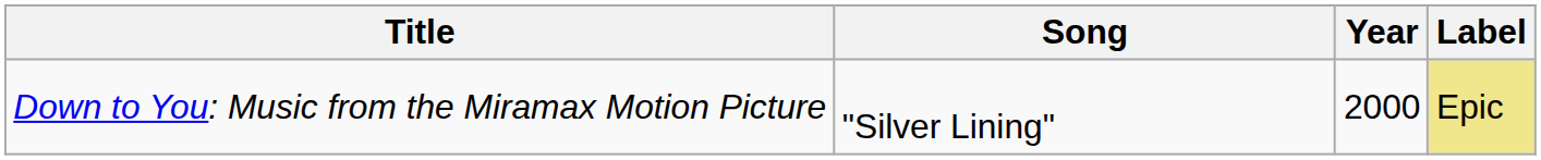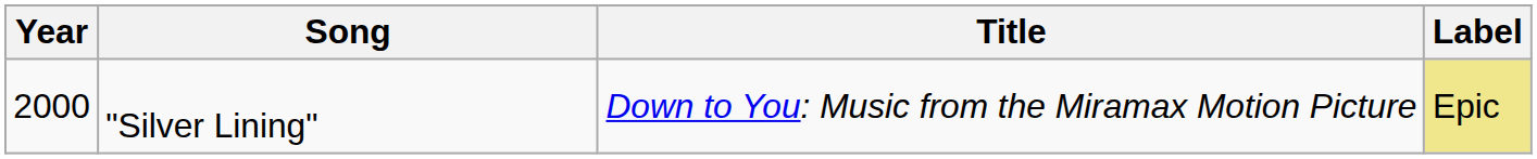 <table class="wikitable" border="1">
 <tr>
+<th>Year</th>
+<th width="225">Song</th>
 <th>Title</th>
-<th width="225">Song</th>
-<th>Year</th>
 <th>Label</th>
 </tr>
 <tr>
+<td>2000</td>
+<td><br>"Silver Lining"</td>
 <td><em><a href='#'>Down to You</a>: Music from the Miramax Motion Picture</em></td>
-<td><br>"Silver Lining"</td>
-<td>2000</td>
 <td style="background: khaki;">Epic</td>
 </tr>
 </table>
